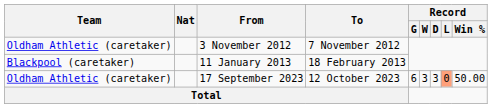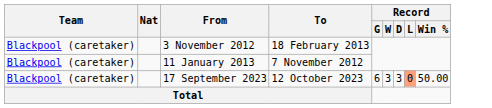 <table class="wikitable" style="text-align: center">
 <tr>
 <th rowspan="2">Team</th>
 <th rowspan="2">Nat</th>
 <th rowspan="2">From</th>
 <th rowspan="2">To</th>
 <th colspan="5">Record</th>
 </tr>
 <tr>
 <th>G</th>
 <th>W</th>
 <th>D</th>
 <th>L</th>
 <th>Win %</th>
 </tr>
 <tr>
-<td align=left><a href='#'>Oldham Athletic</a> (caretaker)</td>
+<td align=left><a href='#'>Blackpool</a> (caretaker)</td>
 <td></td>
 <td align=left>3 November 2012</td>
-<td align=left>7 November 2012<br></td>
+<td align=left>18 February 2013<br></td>
 </tr>
 <tr>
 <td align=left><a href='#'>Blackpool</a> (caretaker)</td>
 <td></td>
 <td align=left>11 January 2013</td>
-<td align=left>18 February 2013<br></td>
+<td align=left>7 November 2012<br></td>
 </tr>
 <tr>
-<td align=left><a href='#'>Oldham Athletic</a> (caretaker)</td>
+<td align=left><a href='#'>Blackpool</a> (caretaker)</td>
 <td></td>
 <td align=left>17 September 2023</td>
 <td align=left>12 October 2023</td>
 <td>6</td>
 <td>3</td>
 <td>3</td>
 <td style="background: lightsalmon;">0</td>
 <td>50.00</td>
 </tr>
 <tr>
 <th colspan="4">Total<br></th>
 </tr>
 </table>
